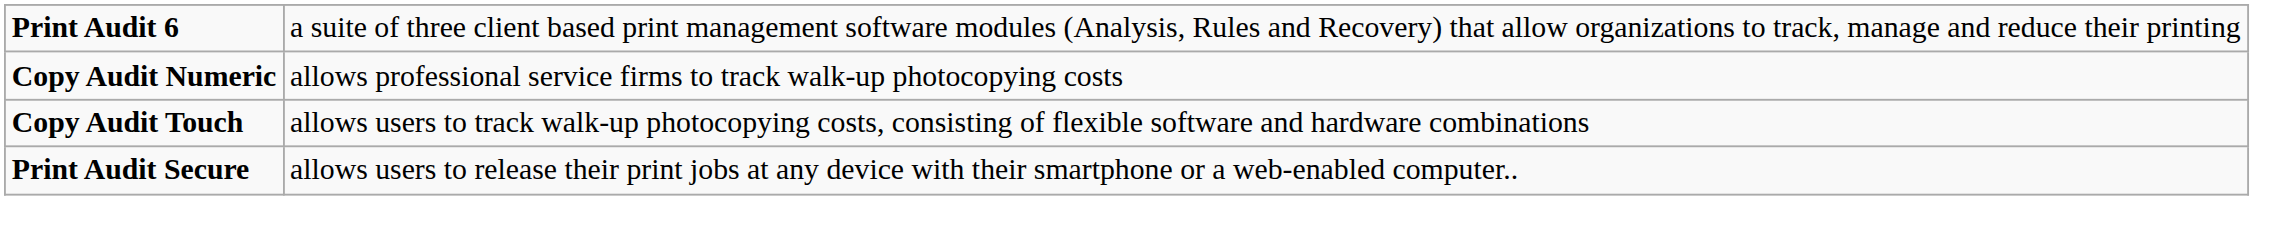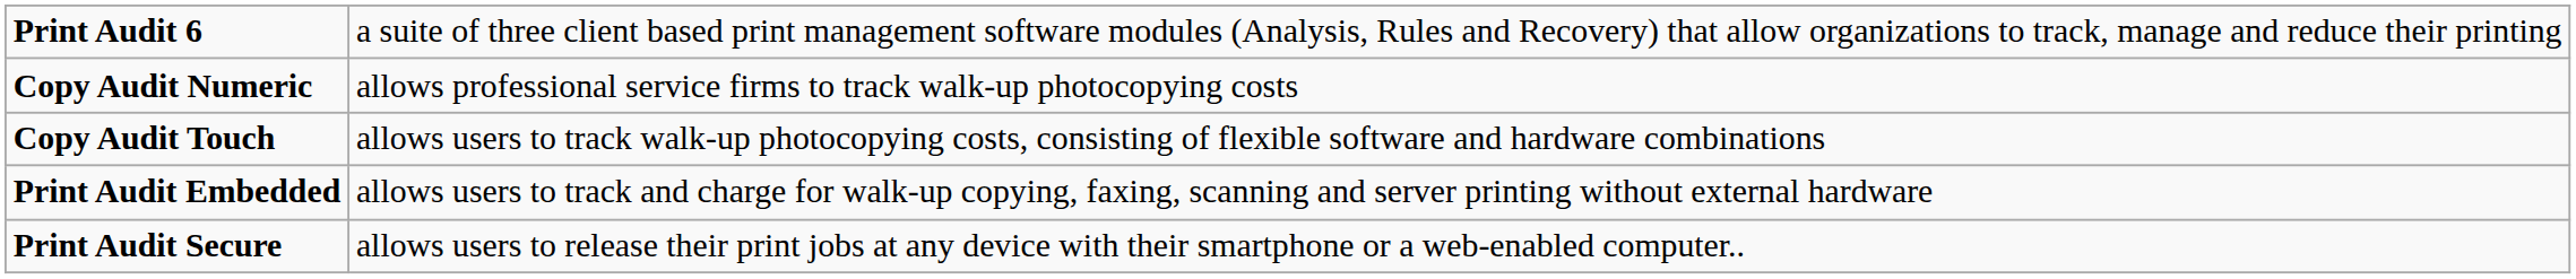 <table class="wikitable">
 <tr>
 <td><strong>Print Audit 6</strong></td>
 <td>a suite of three client based print management software modules (Analysis, Rules and Recovery) that allow organizations to track, manage and reduce their printing</td>
 </tr>
 <tr>
 <td><strong>Copy Audit Numeric</strong></td>
 <td>allows professional service firms to track walk-up photocopying costs</td>
 </tr>
 <tr>
 <td><strong>Copy Audit Touch</strong></td>
 <td>allows users to track walk-up photocopying costs, consisting of flexible software and hardware combinations</td>
 </tr>
 <tr>
+<td><strong>Print Audit Embedded</strong></td>
+<td>allows users to track and charge for walk-up copying, faxing, scanning and server printing without external hardware</td>
+</tr>
+<tr>
 <td><strong>Print Audit Secure</strong></td>
 <td>allows users to release their print jobs at any device with their smartphone or a web-enabled computer..</td>
 </tr>
 </table>
